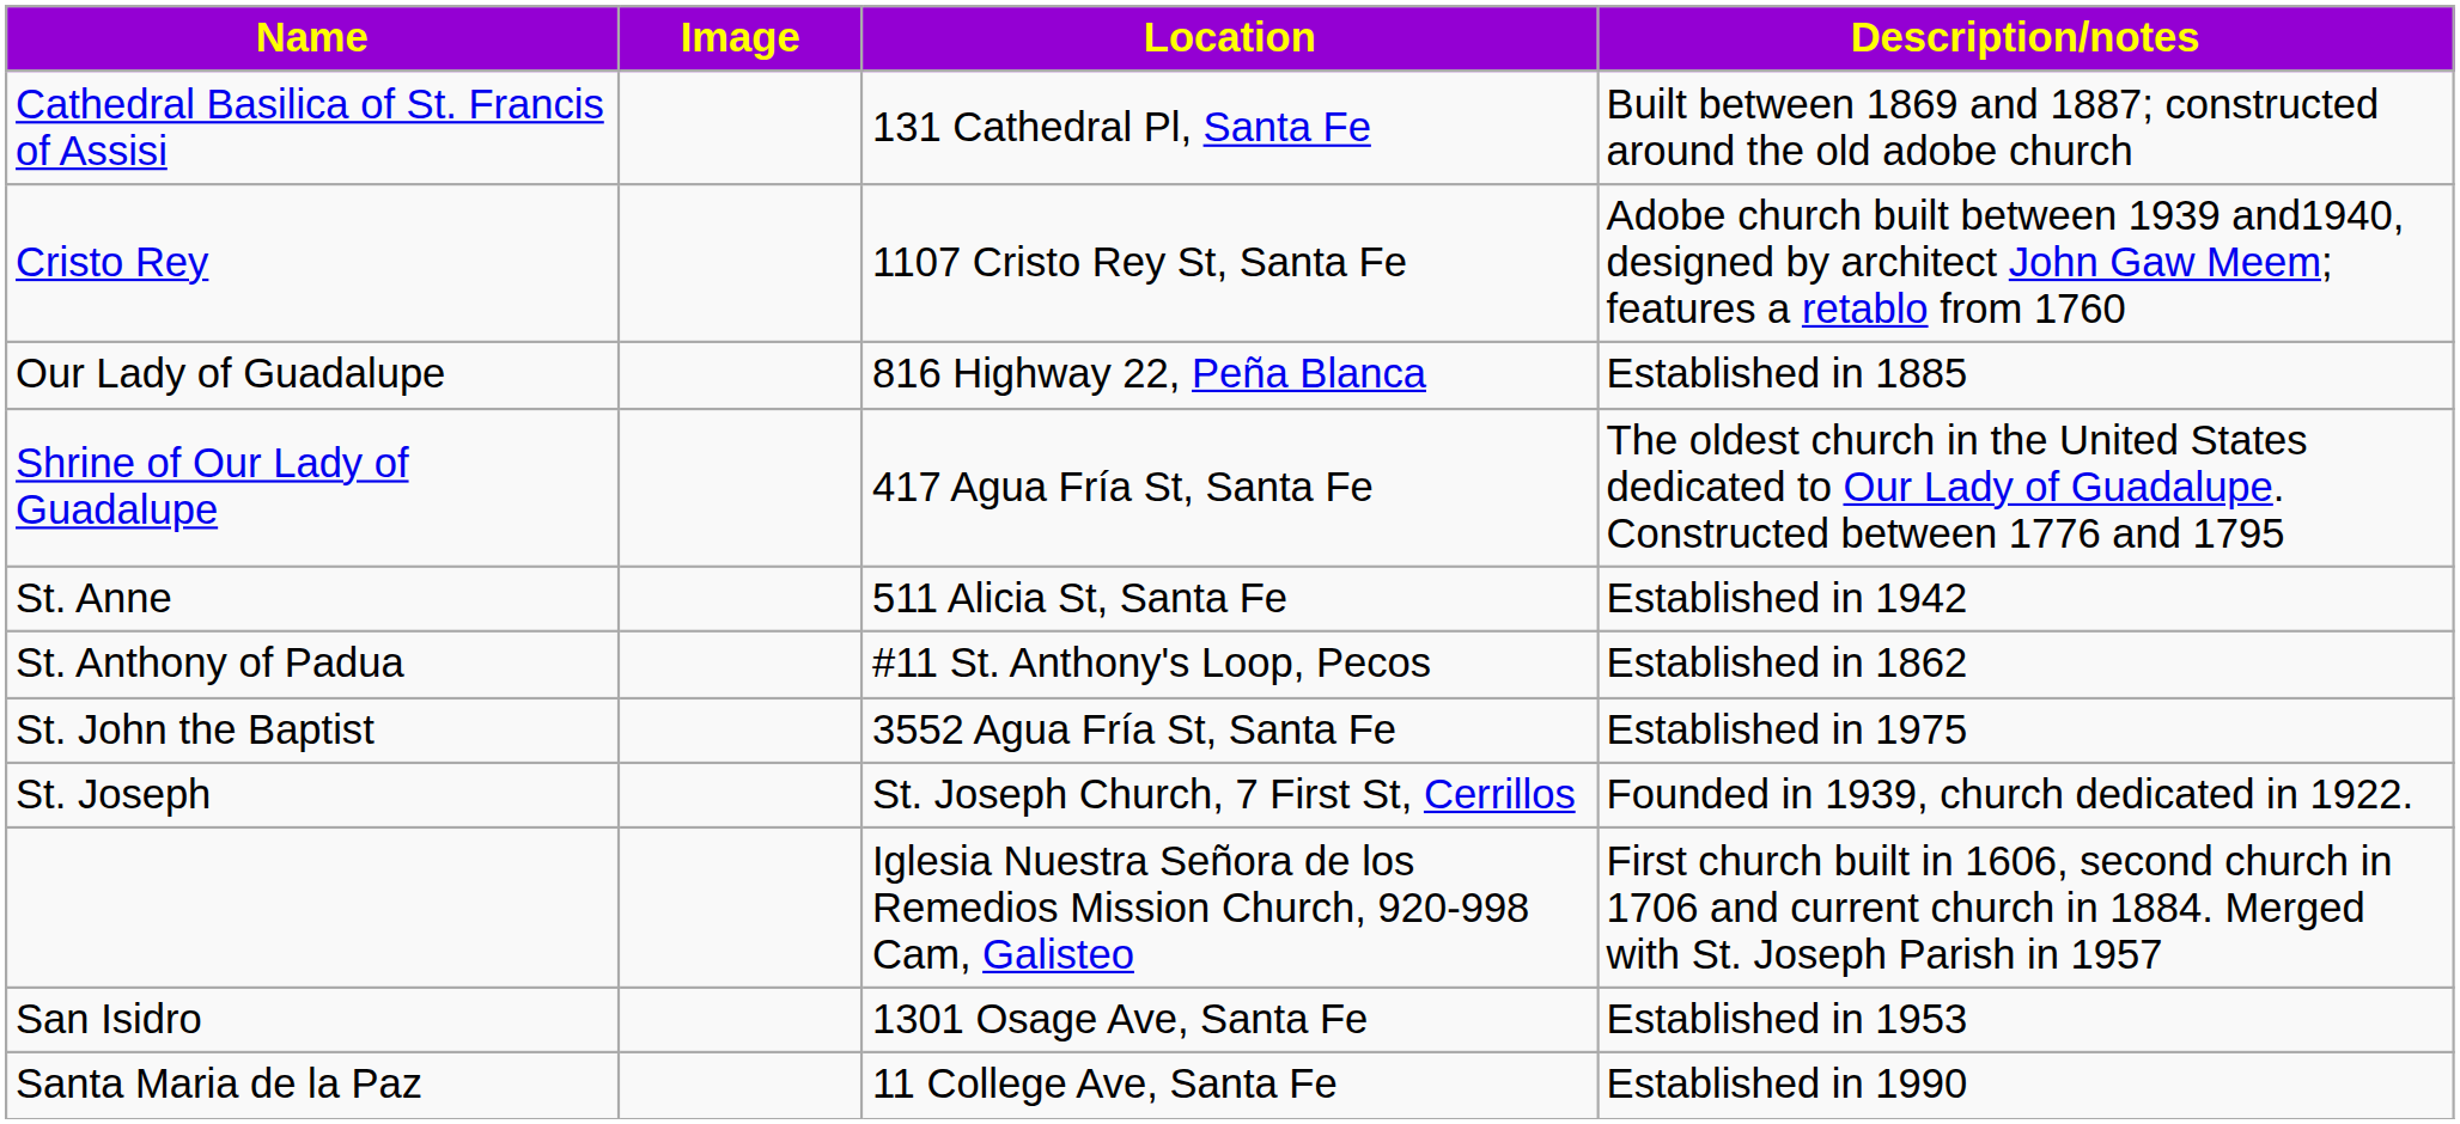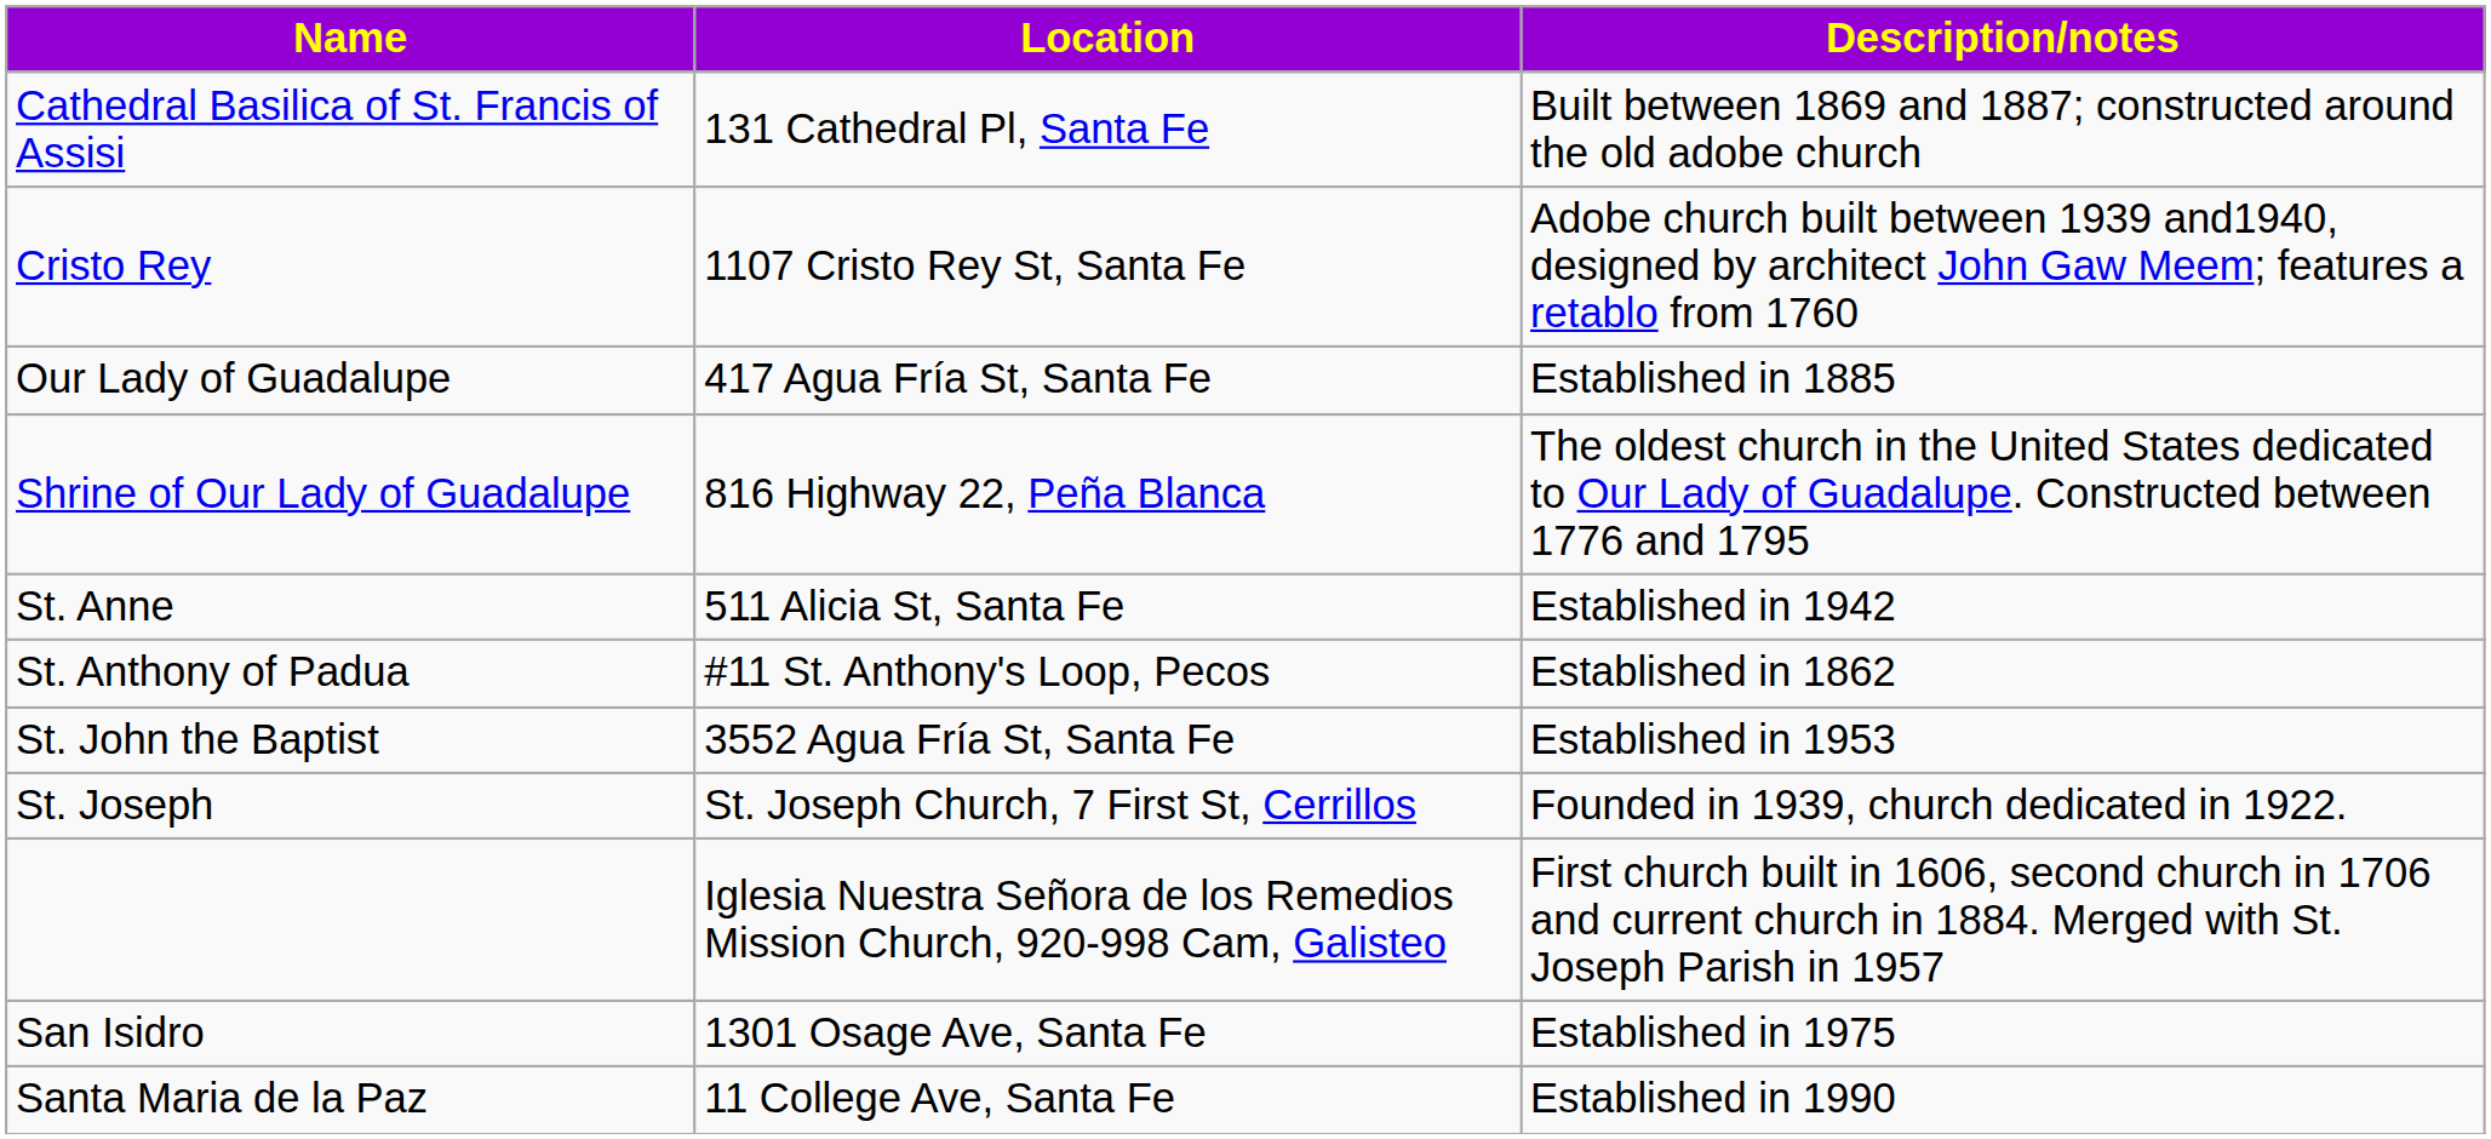 <table class="wikitable sortable" style="width:75%">
 <tr>
 <th style="background:darkviolet; color:yellow;" width="25%"><strong>Name</strong></th>
-<th style="background:darkviolet; color:yellow;" width="10%"><strong>Image</strong></th>
 <th style="background:darkviolet; color:yellow;" width="30%"><strong>Location</strong></th>
 <th style="background:darkviolet; color:yellow;" width="35%"><strong>Description/notes</strong></th>
 </tr>
 <tr>
 <td><a href='#'>Cathedral Basilica of St. Francis of Assisi</a></td>
-<td></td>
 <td>131 Cathedral Pl, <a href='#'>Santa Fe</a></td>
 <td>Built between 1869 and 1887; constructed around the old adobe church</td>
 </tr>
 <tr>
 <td><a href='#'>Cristo Rey</a></td>
-<td></td>
 <td>1107 Cristo Rey St, Santa Fe</td>
 <td>Adobe church built between 1939 and1940, designed by  architect <a href='#'>John Gaw Meem</a>; features a <a href='#'>retablo</a> from 1760</td>
 </tr>
 <tr>
 <td>Our Lady of Guadalupe</td>
-<td></td>
-<td>816 Highway 22, <a href='#'>Peña Blanca</a></td>
+<td>417 Agua Fría St, Santa Fe</td>
 <td>Established in 1885</td>
 </tr>
 <tr>
 <td><a href='#'>Shrine of Our Lady of Guadalupe</a></td>
-<td></td>
-<td>417 Agua Fría St, Santa Fe</td>
+<td>816 Highway 22, <a href='#'>Peña Blanca</a></td>
 <td>The oldest church in the United States dedicated to <a href='#'>Our Lady of Guadalupe</a>. Constructed between 1776 and 1795</td>
 </tr>
 <tr>
 <td>St. Anne</td>
-<td></td>
 <td>511 Alicia St, Santa Fe</td>
 <td>Established in 1942</td>
 </tr>
 <tr>
 <td>St. Anthony of Padua</td>
-<td></td>
 <td>#11 St. Anthony's Loop, Pecos</td>
 <td>Established in 1862</td>
 </tr>
 <tr>
 <td>St. John the Baptist</td>
-<td></td>
 <td>3552 Agua Fría St, Santa Fe</td>
-<td>Established in 1975</td>
+<td>Established in 1953</td>
 </tr>
 <tr>
 <td>St. Joseph</td>
-<td></td>
 <td>St. Joseph Church, 7 First St, <a href='#'>Cerrillos</a></td>
 <td>Founded in 1939, church dedicated in 1922.</td>
 </tr>
 <tr>
-<td></td>
 <td></td>
 <td>Iglesia Nuestra Señora de los Remedios Mission Church, 920-998 Cam, <a href='#'>Galisteo</a></td>
 <td>First church built in 1606, second church in 1706 and current church in 1884. Merged with St. Joseph Parish in 1957</td>
 </tr>
 <tr>
 <td>San Isidro</td>
-<td></td>
 <td>1301 Osage Ave, Santa Fe</td>
-<td>Established in 1953</td>
+<td>Established in 1975</td>
 </tr>
 <tr>
 <td>Santa Maria de la Paz</td>
-<td></td>
 <td>11 College Ave, Santa Fe</td>
 <td>Established in 1990</td>
 </tr>
 </table>
